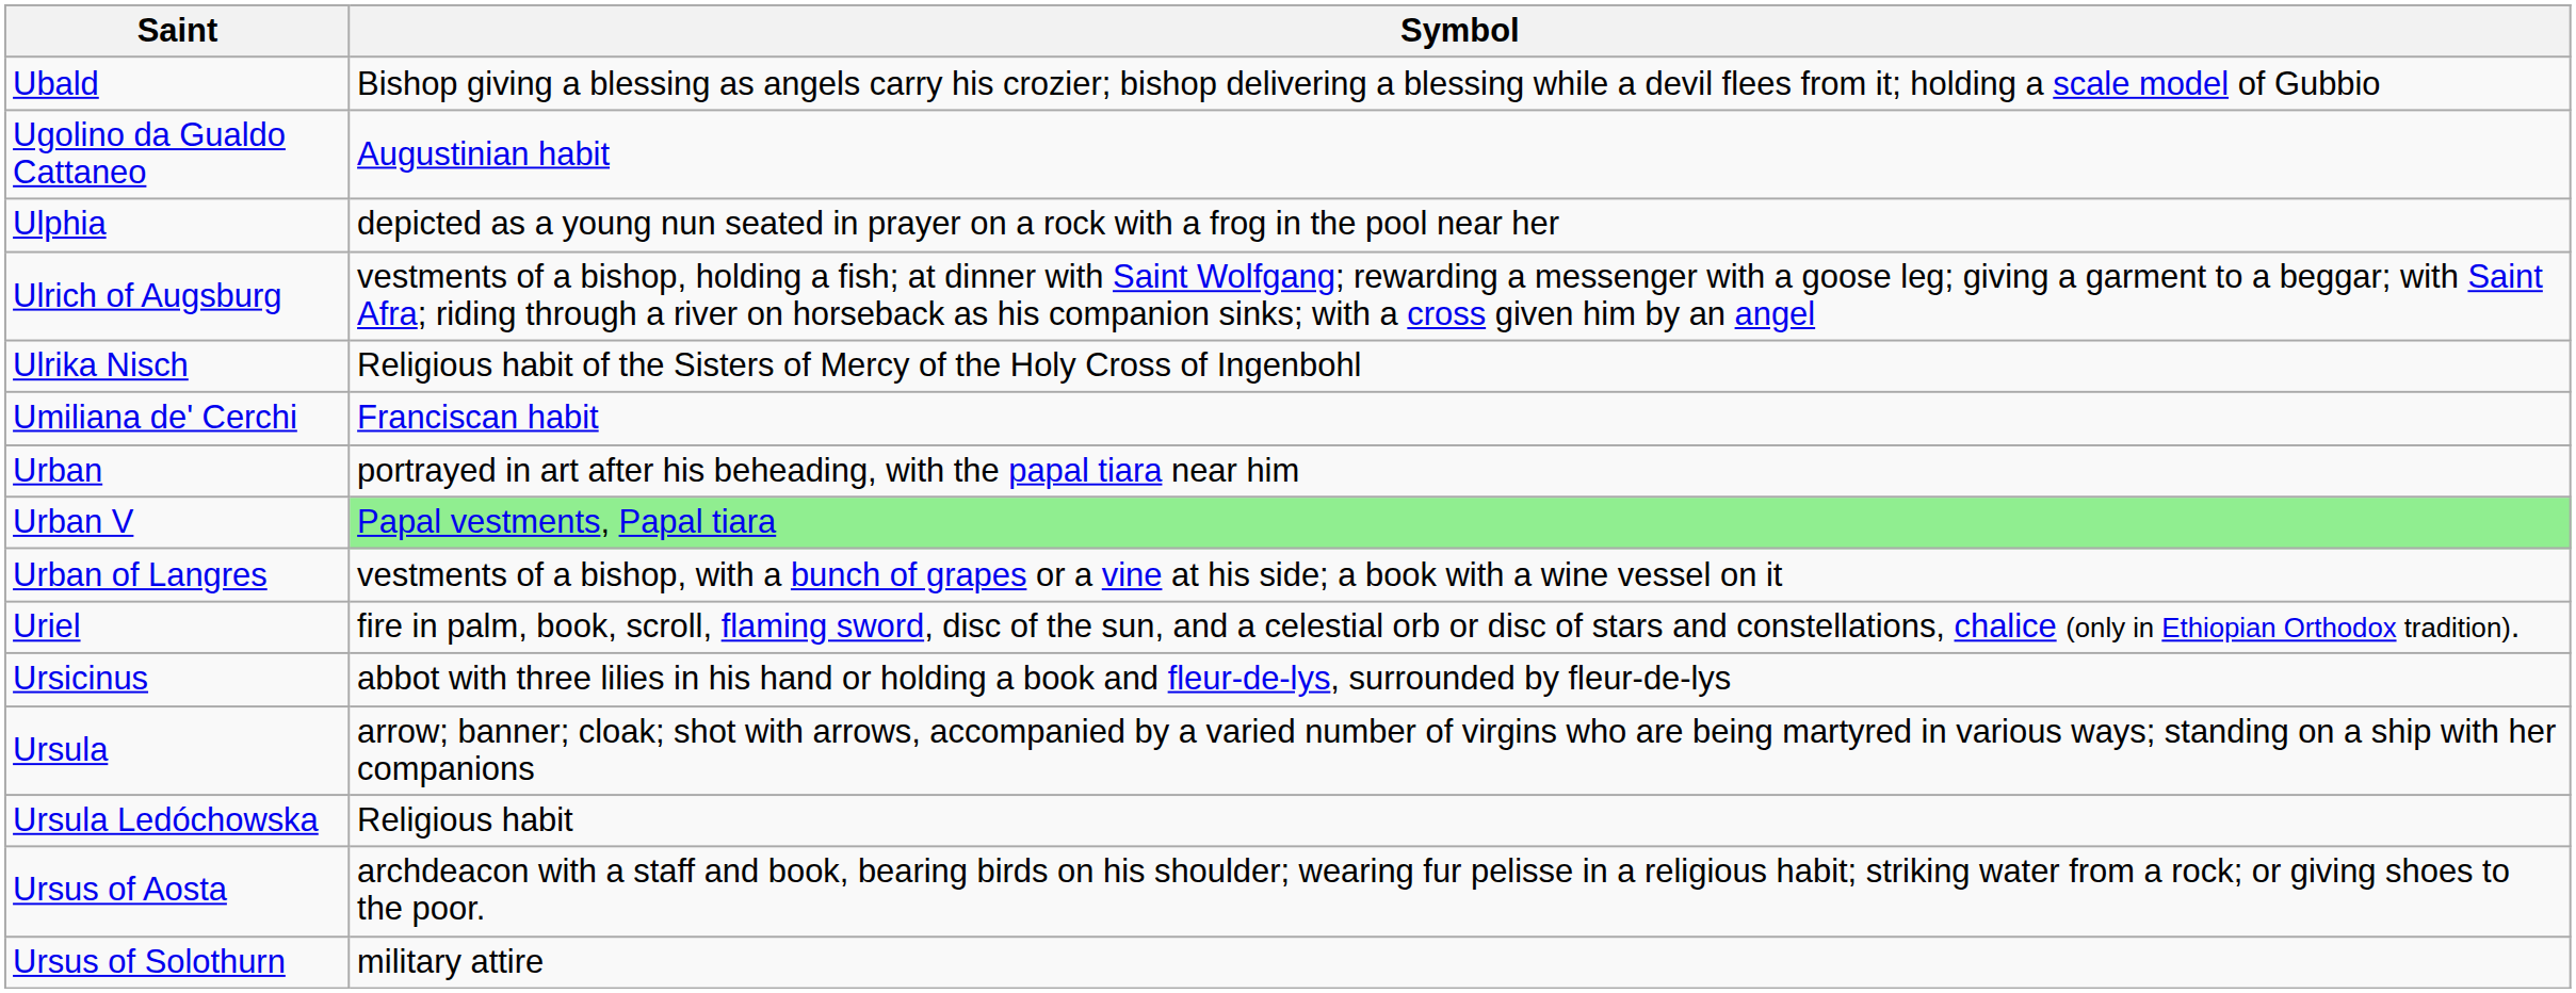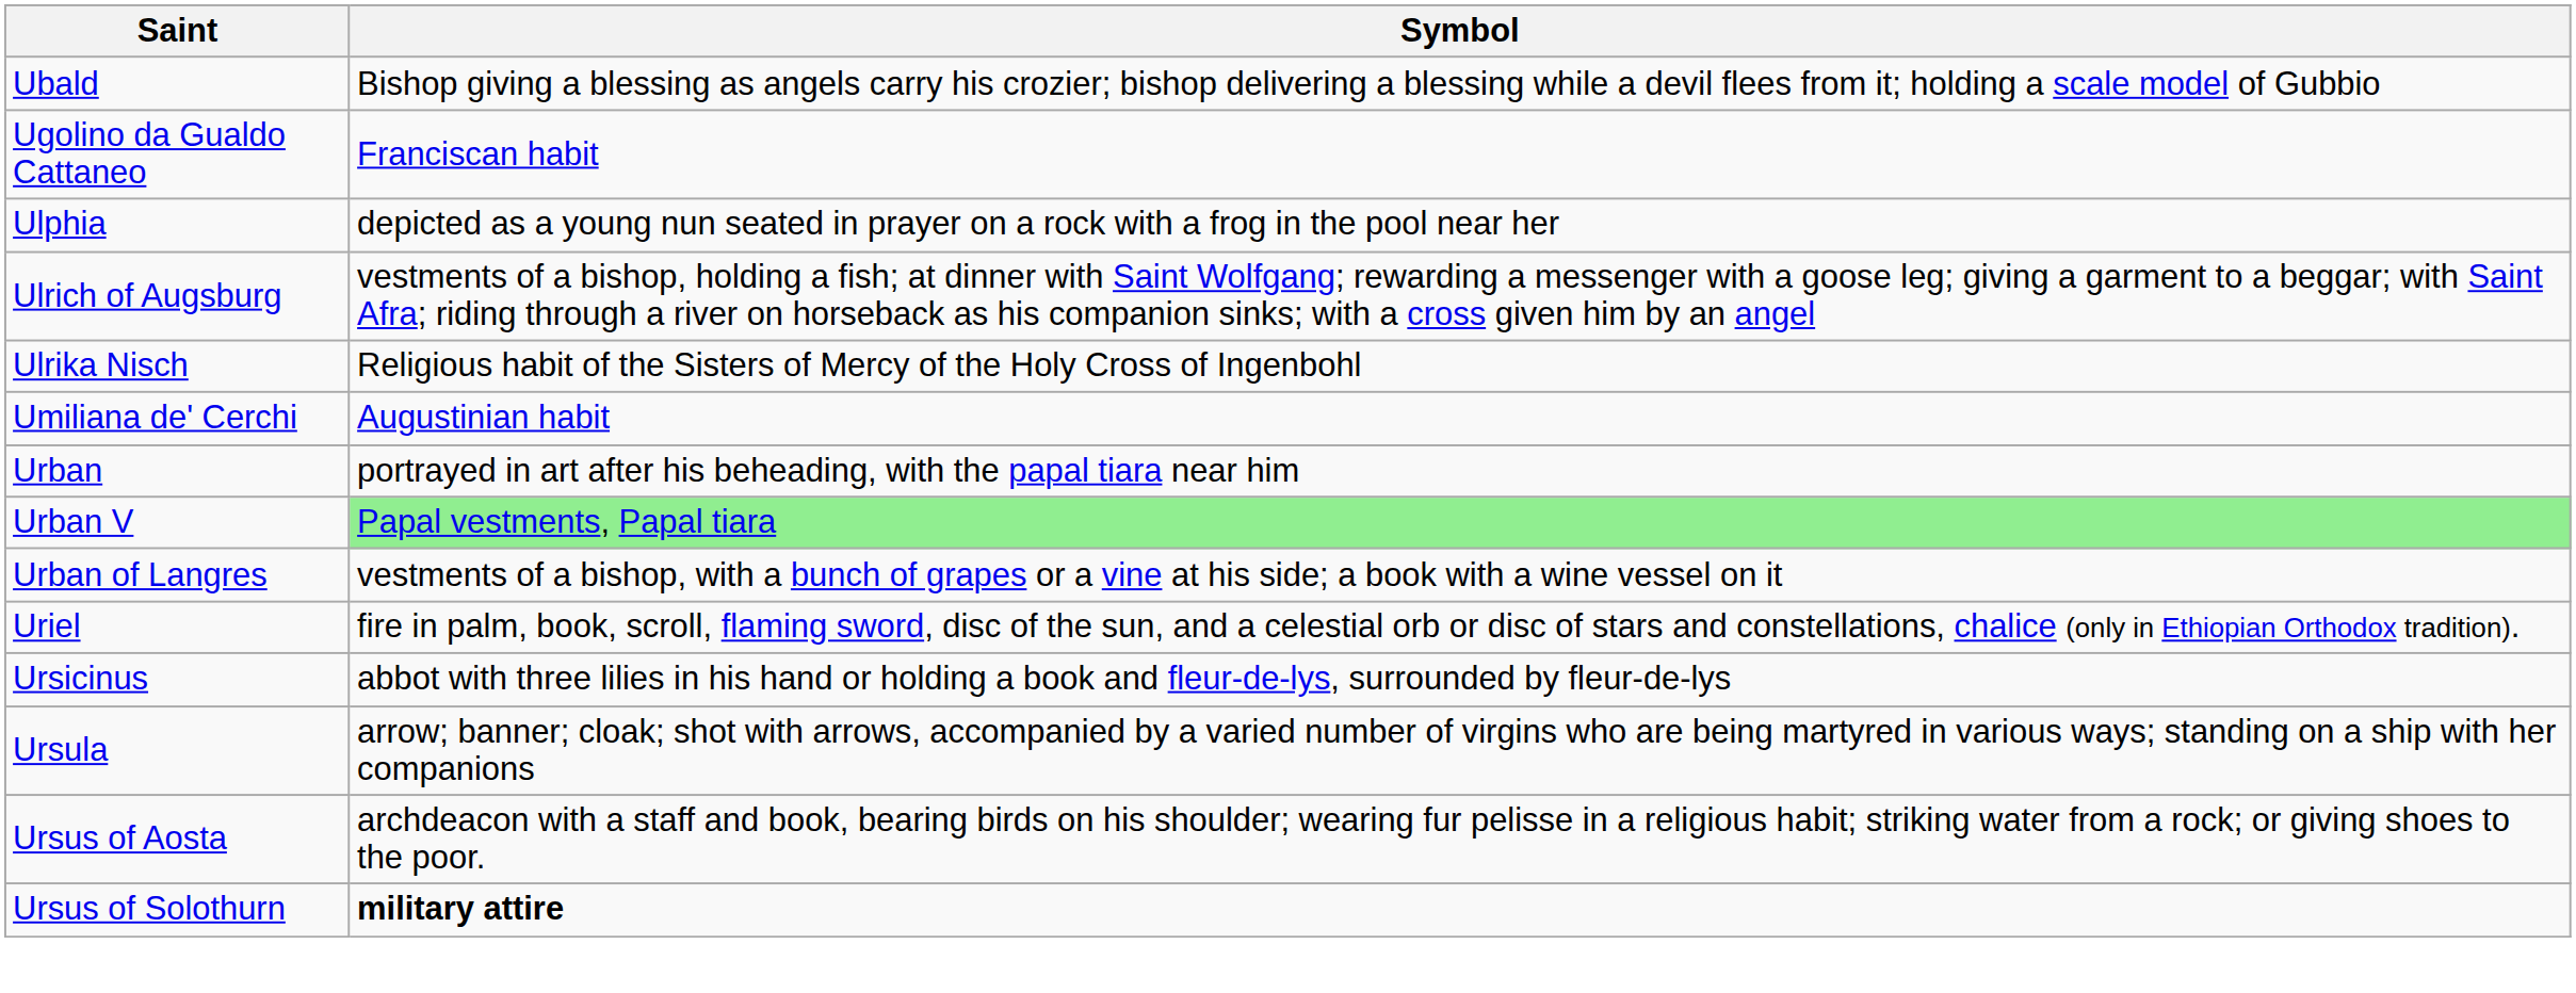 <table class="wikitable">
 <tr>
 <th scope="col" style="width: 10em;">Saint</th>
 <th scope="col">Symbol</th>
 </tr>
 <tr>
 <td><a href='#'>Ubald</a></td>
 <td>Bishop giving a blessing as angels carry his crozier; bishop delivering a blessing while a devil flees from it; holding a <a href='#'>scale model</a> of Gubbio</td>
 </tr>
 <tr>
 <td><a href='#'>Ugolino da Gualdo Cattaneo</a></td>
-<td><a href='#'>Augustinian habit</a></td>
+<td><a href='#'>Franciscan habit</a></td>
 </tr>
 <tr>
 <td><a href='#'>Ulphia</a></td>
 <td>depicted as a young nun seated in prayer on a rock with a frog in the pool near her</td>
 </tr>
 <tr>
 <td><a href='#'>Ulrich of Augsburg</a></td>
 <td>vestments of a bishop, holding a fish; at dinner with <a href='#'>Saint Wolfgang</a>; rewarding a messenger with a goose leg; giving a garment to a beggar; with <a href='#'>Saint Afra</a>; riding through a river on horseback as his companion sinks; with a <a href='#'>cross</a> given him by an <a href='#'>angel</a></td>
 </tr>
 <tr>
 <td><a href='#'>Ulrika Nisch</a></td>
 <td>Religious habit of the Sisters of Mercy of the Holy Cross of Ingenbohl</td>
 </tr>
 <tr>
 <td><a href='#'>Umiliana de' Cerchi</a></td>
-<td><a href='#'>Franciscan habit</a></td>
+<td><a href='#'>Augustinian habit</a></td>
 </tr>
 <tr>
 <td><a href='#'>Urban</a></td>
 <td>portrayed in art after his beheading, with the <a href='#'>papal tiara</a> near him</td>
 </tr>
 <tr>
 <td><a href='#'>Urban V</a></td>
 <td style="background: lightgreen;"><a href='#'>Papal vestments</a>, <a href='#'>Papal tiara</a></td>
 </tr>
 <tr>
 <td><a href='#'>Urban of Langres</a></td>
 <td>vestments of a bishop, with a <a href='#'>bunch of grapes</a> or a <a href='#'>vine</a> at his side; a book with a wine vessel on it</td>
 </tr>
 <tr>
 <td><a href='#'>Uriel</a></td>
 <td>fire in palm, book, scroll, <a href='#'>flaming sword</a>, disc of the sun, and a celestial orb or disc of stars and constellations, <a href='#'>chalice</a> <small>(only in <a href='#'>Ethiopian Orthodox</a> tradition)</small>.</td>
 </tr>
 <tr>
 <td><a href='#'>Ursicinus</a></td>
 <td>abbot with three lilies in his hand or holding a book and <a href='#'>fleur-de-lys</a>, surrounded by fleur-de-lys</td>
 </tr>
 <tr>
 <td><a href='#'>Ursula</a></td>
 <td>arrow; banner; cloak; shot with arrows, accompanied by a varied number of virgins who are being martyred in various ways; standing on a ship with her companions</td>
 </tr>
 <tr>
-<td><a href='#'>Ursula Ledóchowska</a></td>
-<td>Religious habit</td>
-</tr>
-<tr>
 <td><a href='#'>Ursus of Aosta</a></td>
 <td>archdeacon with a staff and book, bearing birds on his shoulder; wearing fur pelisse in a religious habit; striking water from a rock; or giving shoes to the poor.</td>
 </tr>
 <tr>
 <td><a href='#'>Ursus of Solothurn</a></td>
-<td>military attire</td>
+<td><strong>military attire</strong></td>
 </tr>
 </table>
